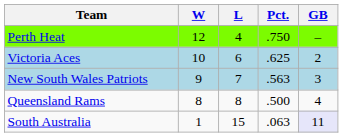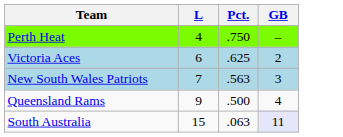 <table class="wikitable" style="text-align:center;">
 <tr>
 <th width=200>Team</th>
-<th width=40><a href='#'>W</a></th>
 <th width=40><a href='#'>L</a></th>
 <th width=40><a href='#'>Pct.</a></th>
 <th width=40><a href='#'>GB</a></th>
 </tr>
 <tr style="background:#7cfc00;">
 <td align=left><a href='#'>Perth Heat</a></td>
-<td>12</td>
 <td>4</td>
 <td>.750</td>
 <td>–</td>
 </tr>
 <tr style="background:#add8e6;">
 <td align=left><a href='#'>Victoria Aces</a></td>
-<td>10</td>
 <td>6</td>
 <td>.625</td>
 <td>2</td>
 </tr>
 <tr style="background:#add8e6;">
 <td align=left><a href='#'>New South Wales Patriots</a></td>
-<td>9</td>
 <td>7</td>
 <td>.563</td>
 <td>3</td>
 </tr>
 <tr>
 <td align=left><a href='#'>Queensland Rams</a></td>
-<td>8</td>
-<td>8</td>
+<td>9</td>
 <td>.500</td>
 <td>4</td>
 </tr>
 <tr>
 <td align=left><a href='#'>South Australia</a></td>
-<td>1</td>
 <td>15</td>
 <td>.063</td>
 <td style="background: lavender;">11</td>
 </tr>
 </table>
